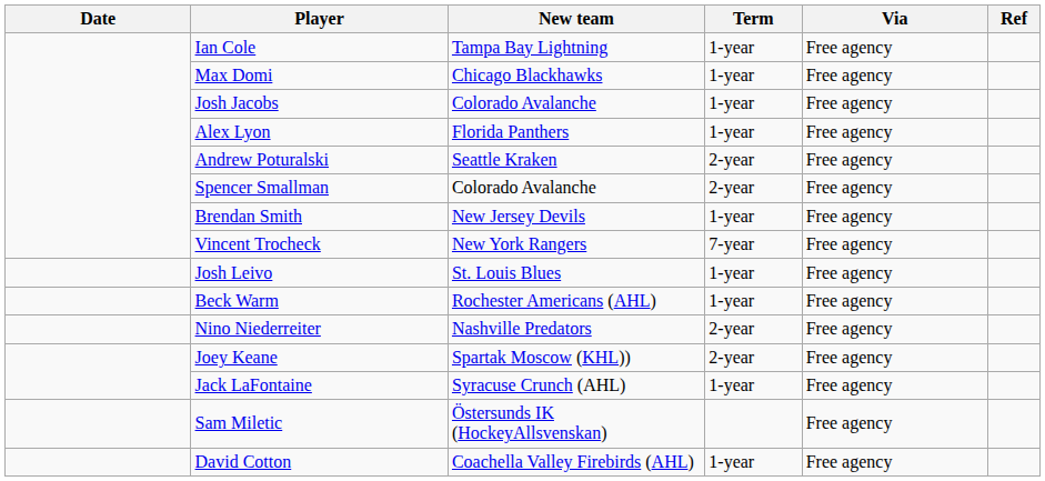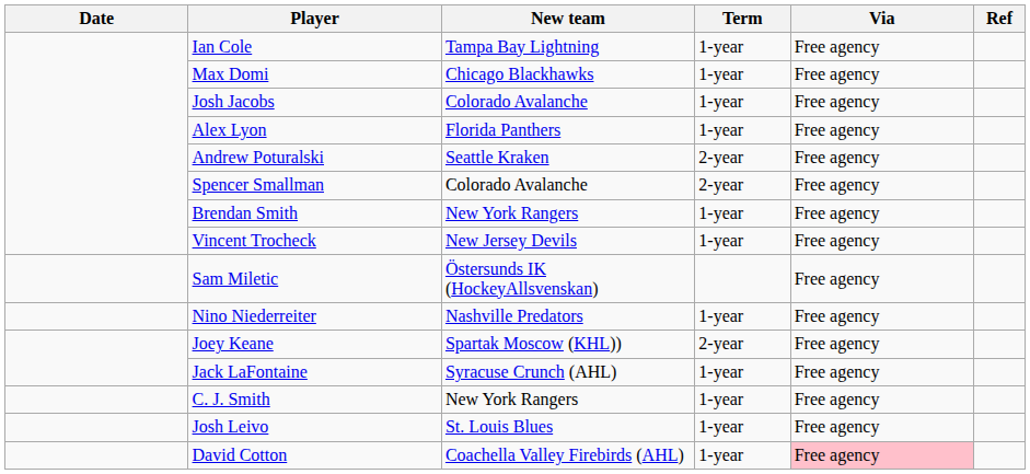 <table class="wikitable">
 <tr style="background:#ddd; text-align:center;">
 <th style="width: 10em;">Date</th>
 <th style="width: 14em;">Player</th>
 <th style="width: 14em;">New team</th>
 <th style="width: 5em;">Term</th>
 <th style="width: 10em;">Via</th>
 <th style="width: 2.5em;">Ref</th>
 </tr>
 <tr>
 <td rowspan=8></td>
 <td><a href='#'>Ian Cole</a></td>
 <td><a href='#'>Tampa Bay Lightning</a></td>
 <td>1-year</td>
 <td>Free agency</td>
 <td></td>
 </tr>
 <tr>
 <td><a href='#'>Max Domi</a></td>
 <td><a href='#'>Chicago Blackhawks</a></td>
 <td>1-year</td>
 <td>Free agency</td>
 <td></td>
 </tr>
 <tr>
 <td><a href='#'>Josh Jacobs</a></td>
 <td><a href='#'>Colorado Avalanche</a></td>
 <td>1-year</td>
 <td>Free agency</td>
 <td></td>
 </tr>
 <tr>
 <td><a href='#'>Alex Lyon</a></td>
 <td><a href='#'>Florida Panthers</a></td>
 <td>1-year</td>
 <td>Free agency</td>
 <td></td>
 </tr>
 <tr>
 <td><a href='#'>Andrew Poturalski</a></td>
 <td><a href='#'>Seattle Kraken</a></td>
 <td>2-year</td>
 <td>Free agency</td>
 <td></td>
 </tr>
 <tr>
 <td><a href='#'>Spencer Smallman</a></td>
 <td>Colorado Avalanche</td>
 <td>2-year</td>
 <td>Free agency</td>
 <td></td>
 </tr>
 <tr>
 <td><a href='#'>Brendan Smith</a></td>
+<td><a href='#'>New York Rangers</a></td>
+<td>1-year</td>
+<td>Free agency</td>
+<td></td>
+</tr>
+<tr>
+<td><a href='#'>Vincent Trocheck</a></td>
 <td><a href='#'>New Jersey Devils</a></td>
 <td>1-year</td>
 <td>Free agency</td>
 <td></td>
 </tr>
 <tr>
-<td><a href='#'>Vincent Trocheck</a></td>
-<td><a href='#'>New York Rangers</a></td>
-<td>7-year</td>
-<td>Free agency</td>
 <td></td>
-</tr>
-<tr>
+<td><a href='#'>Sam Miletic</a></td>
+<td><a href='#'>Östersunds IK</a> (<a href='#'>HockeyAllsvenskan</a>)</td>
 <td></td>
-<td><a href='#'>Josh Leivo</a></td>
-<td><a href='#'>St. Louis Blues</a></td>
-<td>1-year</td>
-<td>Free agency</td>
-<td></td>
-</tr>
-<tr>
-<td></td>
-<td><a href='#'>Beck Warm</a></td>
-<td><a href='#'>Rochester Americans</a> (<a href='#'>AHL</a>)</td>
-<td>1-year</td>
 <td>Free agency</td>
 <td></td>
 </tr>
 <tr>
 <td></td>
 <td><a href='#'>Nino Niederreiter</a></td>
 <td><a href='#'>Nashville Predators</a></td>
-<td>2-year</td>
+<td>1-year</td>
 <td>Free agency</td>
 <td></td>
 </tr>
 <tr>
 <td rowspan=2></td>
 <td><a href='#'>Joey Keane</a></td>
 <td><a href='#'>Spartak Moscow</a> (<a href='#'>KHL</a>))</td>
 <td>2-year</td>
 <td>Free agency</td>
 <td></td>
 </tr>
 <tr>
 <td><a href='#'>Jack LaFontaine</a></td>
 <td><a href='#'>Syracuse Crunch</a> (AHL)</td>
 <td>1-year</td>
 <td>Free agency</td>
 <td></td>
 </tr>
 <tr>
 <td></td>
-<td><a href='#'>Sam Miletic</a></td>
-<td><a href='#'>Östersunds IK</a> (<a href='#'>HockeyAllsvenskan</a>)</td>
+<td><a href='#'>C. J. Smith</a></td>
+<td>New York Rangers</td>
+<td>1-year</td>
+<td>Free agency</td>
 <td></td>
+</tr>
+<tr>
+<td></td>
+<td><a href='#'>Josh Leivo</a></td>
+<td><a href='#'>St. Louis Blues</a></td>
+<td>1-year</td>
 <td>Free agency</td>
 <td></td>
 </tr>
 <tr>
 <td></td>
 <td><a href='#'>David Cotton</a></td>
 <td><a href='#'>Coachella Valley Firebirds</a> (<a href='#'>AHL</a>)</td>
 <td>1-year</td>
-<td>Free agency</td>
+<td style="background: pink;">Free agency</td>
 <td></td>
 </tr>
 </table>
